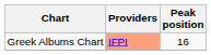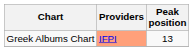 <table class="wikitable">
 <tr>
 <th align="left">Chart</th>
 <th align="left">Providers</th>
 <th align="left">Peak<br>position</th>
 </tr>
 <tr>
 <td align="left">Greek Albums Chart</td>
 <td align="left" style="background: lightsalmon;"><a href='#'>IFPI</a></td>
-<td align="center">16</td>
+<td align="center">13</td>
 </tr>
 <tr>
 </tr>
 </table>
